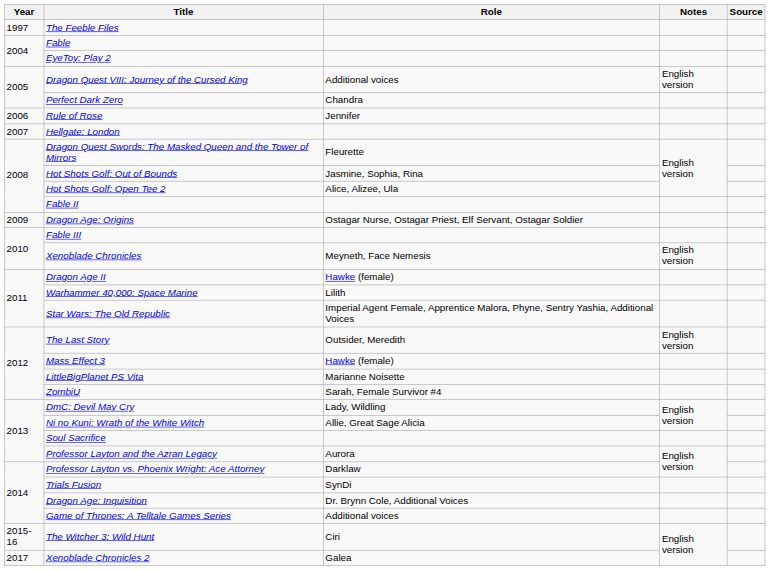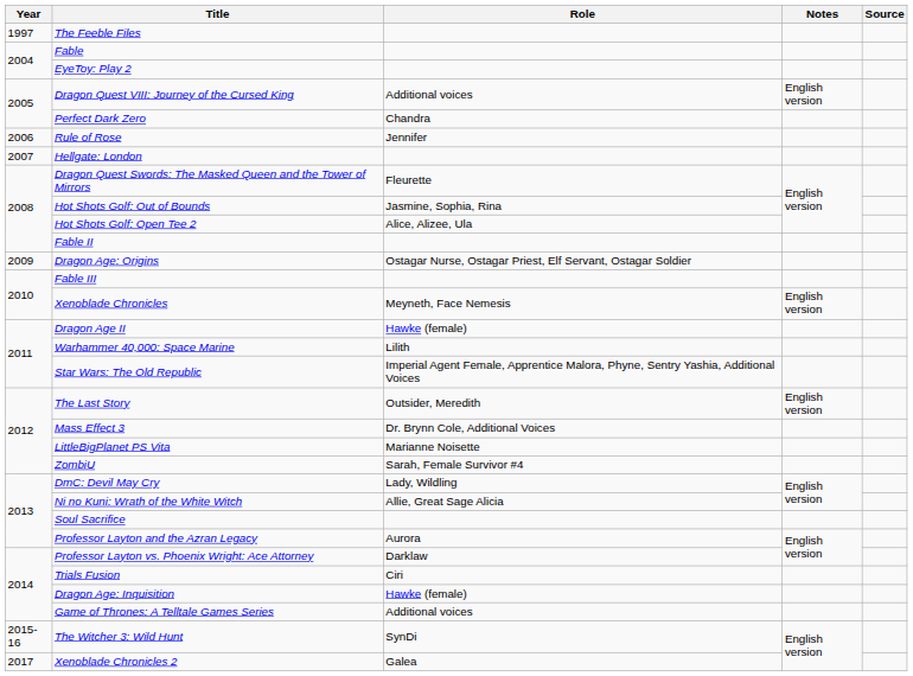 <table class="wikitable sortable">
 <tr>
 <th>Year</th>
 <th>Title</th>
 <th>Role</th>
 <th>Notes</th>
 <th>Source</th>
 </tr>
 <tr>
 <td>1997</td>
 <td><em><a href='#'>The Feeble Files</a></em></td>
 <td></td>
 <td></td>
 <td></td>
 </tr>
 <tr>
 <td rowspan="2">2004</td>
 <td><em><a href='#'>Fable</a></em></td>
 <td></td>
 <td></td>
 <td></td>
 </tr>
 <tr>
 <td><em><a href='#'>EyeToy: Play 2</a></em></td>
 <td></td>
 <td></td>
 <td></td>
 </tr>
 <tr>
 <td rowspan="2">2005</td>
 <td><em><a href='#'>Dragon Quest VIII: Journey of the Cursed King</a></em></td>
 <td>Additional voices</td>
 <td>English version</td>
 <td></td>
 </tr>
 <tr>
 <td><em><a href='#'>Perfect Dark Zero</a></em></td>
 <td>Chandra</td>
 <td></td>
 <td></td>
 </tr>
 <tr>
 <td>2006</td>
 <td><em><a href='#'>Rule of Rose</a></em></td>
 <td>Jennifer</td>
 <td></td>
 <td></td>
 </tr>
 <tr>
 <td>2007</td>
 <td><em><a href='#'>Hellgate: London</a></em></td>
 <td></td>
 <td></td>
 <td></td>
 </tr>
 <tr>
 <td rowspan="4">2008</td>
 <td><em><a href='#'>Dragon Quest Swords: The Masked Queen and the Tower of Mirrors</a></em></td>
 <td>Fleurette</td>
 <td rowspan="3">English version</td>
 <td></td>
 </tr>
 <tr>
 <td><em><a href='#'>Hot Shots Golf: Out of Bounds</a></em></td>
 <td>Jasmine, Sophia, Rina</td>
 <td></td>
 </tr>
 <tr>
 <td><em><a href='#'>Hot Shots Golf: Open Tee 2</a></em></td>
 <td>Alice, Alizee, Ula</td>
 <td></td>
 </tr>
 <tr>
 <td><em><a href='#'>Fable II</a></em></td>
 <td></td>
 <td></td>
 <td></td>
 </tr>
 <tr>
 <td>2009</td>
 <td><em><a href='#'>Dragon Age: Origins</a></em></td>
 <td>Ostagar Nurse, Ostagar Priest, Elf Servant, Ostagar Soldier</td>
 <td></td>
 <td></td>
 </tr>
 <tr>
 <td rowspan="2">2010</td>
 <td><em><a href='#'>Fable III</a></em></td>
 <td></td>
 <td></td>
 <td></td>
 </tr>
 <tr>
 <td><em><a href='#'>Xenoblade Chronicles</a></em></td>
 <td>Meyneth, Face Nemesis</td>
 <td>English version</td>
 <td></td>
 </tr>
 <tr>
 <td rowspan="3">2011</td>
 <td><em><a href='#'>Dragon Age II</a></em></td>
 <td><a href='#'>Hawke</a> (female)</td>
 <td></td>
 <td></td>
 </tr>
 <tr>
 <td><em><a href='#'>Warhammer 40,000: Space Marine</a></em></td>
 <td>Lilith</td>
 <td></td>
 <td></td>
 </tr>
 <tr>
 <td><em><a href='#'>Star Wars: The Old Republic</a></em></td>
 <td>Imperial Agent Female, Apprentice Malora, Phyne, Sentry Yashia, Additional Voices</td>
 <td></td>
 <td></td>
 </tr>
 <tr>
 <td rowspan="4">2012</td>
 <td><em><a href='#'>The Last Story</a></em></td>
 <td>Outsider, Meredith</td>
 <td>English version</td>
 <td></td>
 </tr>
 <tr>
 <td><em><a href='#'>Mass Effect 3</a></em></td>
-<td><a href='#'>Hawke</a> (female)</td>
+<td>Dr. Brynn Cole, Additional Voices</td>
 <td></td>
 <td></td>
 </tr>
 <tr>
 <td><em><a href='#'>LittleBigPlanet PS Vita</a></em></td>
 <td>Marianne Noisette</td>
 <td></td>
 <td></td>
 </tr>
 <tr>
 <td><em><a href='#'>ZombiU</a></em></td>
 <td>Sarah, Female Survivor #4</td>
 <td></td>
 <td></td>
 </tr>
 <tr>
 <td rowspan="4">2013</td>
 <td><em><a href='#'>DmC: Devil May Cry</a></em></td>
 <td>Lady, Wildling</td>
 <td rowspan="2">English version</td>
 <td></td>
 </tr>
 <tr>
 <td><em><a href='#'>Ni no Kuni: Wrath of the White Witch</a></em></td>
 <td>Allie, Great Sage Alicia</td>
 <td></td>
 </tr>
 <tr>
 <td><em><a href='#'>Soul Sacrifice</a></em></td>
 <td></td>
 <td></td>
 <td></td>
 </tr>
 <tr>
 <td><em><a href='#'>Professor Layton and the Azran Legacy</a></em></td>
 <td>Aurora</td>
 <td rowspan="2">English version</td>
 <td></td>
 </tr>
 <tr>
 <td rowspan="4">2014</td>
 <td><em><a href='#'>Professor Layton vs. Phoenix Wright: Ace Attorney</a></em></td>
 <td>Darklaw</td>
 <td></td>
 </tr>
 <tr>
 <td><em><a href='#'>Trials Fusion</a></em></td>
-<td>SynDi</td>
+<td>Ciri</td>
 <td></td>
 <td></td>
 </tr>
 <tr>
 <td><em><a href='#'>Dragon Age: Inquisition</a></em></td>
-<td>Dr. Brynn Cole, Additional Voices</td>
+<td><a href='#'>Hawke</a> (female)</td>
 <td></td>
 <td></td>
 </tr>
 <tr>
 <td><em><a href='#'>Game of Thrones: A Telltale Games Series</a></em></td>
 <td>Additional voices</td>
 <td></td>
 <td></td>
 </tr>
 <tr>
 <td>2015-16</td>
 <td><em><a href='#'>The Witcher 3: Wild Hunt</a></em></td>
-<td>Ciri</td>
+<td>SynDi</td>
 <td rowspan="2">English version</td>
 <td></td>
 </tr>
 <tr>
 <td rowspan="7">2017</td>
 <td><em><a href='#'>Xenoblade Chronicles 2</a></em></td>
 <td>Galea</td>
 <td></td>
 </tr>
 </table>
